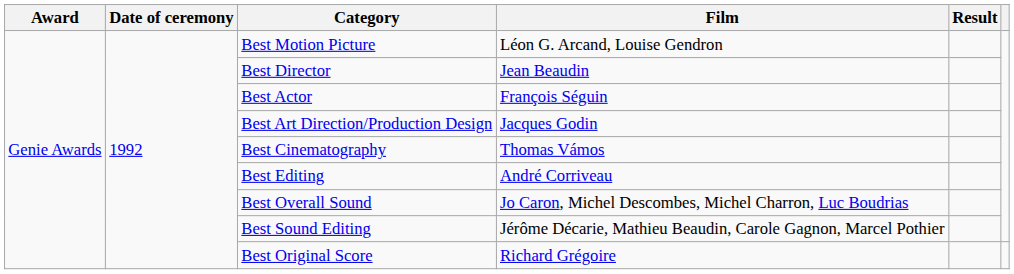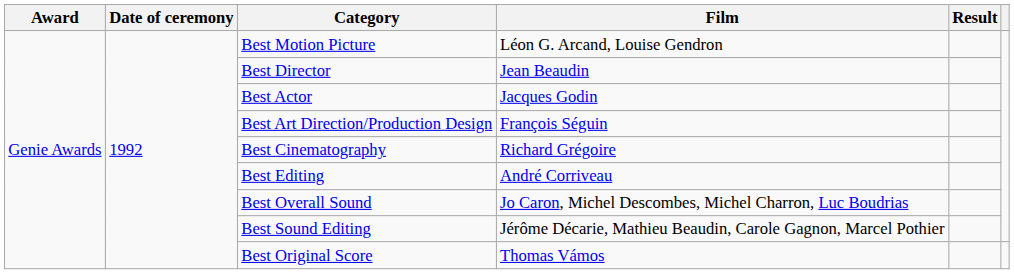 <table class="wikitable sortable plainrowheaders">
 <tr>
 <th scope="col">Award</th>
 <th scope="col">Date of ceremony</th>
 <th scope="col">Category</th>
 <th scope="col">Film</th>
 <th scope="col">Result</th>
 <th scope="col" class="unsortable"></th>
 </tr>
 <tr>
 <td rowspan=9><a href='#'>Genie Awards</a></td>
 <td rowspan=9><a href='#'>1992</a></td>
 <td><a href='#'>Best Motion Picture</a></td>
 <td>Léon G. Arcand, Louise Gendron</td>
 <td></td>
 <td rowspan=8></td>
 </tr>
 <tr>
 <td><a href='#'>Best Director</a></td>
 <td><a href='#'>Jean Beaudin</a></td>
 <td></td>
 </tr>
 <tr>
 <td><a href='#'>Best Actor</a></td>
+<td><a href='#'>Jacques Godin</a></td>
+<td></td>
+</tr>
+<tr>
+<td><a href='#'>Best Art Direction/Production Design</a></td>
 <td><a href='#'>François Séguin</a></td>
 <td></td>
 </tr>
 <tr>
-<td><a href='#'>Best Art Direction/Production Design</a></td>
-<td><a href='#'>Jacques Godin</a></td>
-<td></td>
-</tr>
-<tr>
 <td><a href='#'>Best Cinematography</a></td>
-<td><a href='#'>Thomas Vámos</a></td>
+<td><a href='#'>Richard Grégoire</a></td>
 <td></td>
 </tr>
 <tr>
 <td><a href='#'>Best Editing</a></td>
 <td><a href='#'>André Corriveau</a></td>
 <td></td>
 </tr>
 <tr>
 <td><a href='#'>Best Overall Sound</a></td>
 <td><a href='#'>Jo Caron</a>, Michel Descombes, Michel Charron, <a href='#'>Luc Boudrias</a></td>
 <td></td>
 </tr>
 <tr>
 <td><a href='#'>Best Sound Editing</a></td>
 <td>Jérôme Décarie, Mathieu Beaudin, Carole Gagnon, Marcel Pothier</td>
 <td></td>
 </tr>
 <tr>
 <td><a href='#'>Best Original Score</a></td>
-<td><a href='#'>Richard Grégoire</a></td>
+<td><a href='#'>Thomas Vámos</a></td>
 <td></td>
 <td></td>
 </tr>
 </table>
